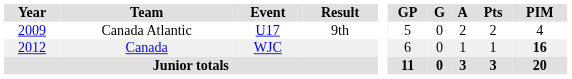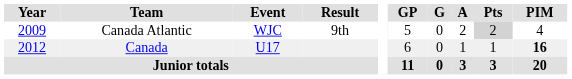 <table border="0" cellpadding="1" cellspacing="0" style="text-align:center; width:40em">
 <tr ALIGN="center" bgcolor="#e0e0e0">
 <th>Year</th>
 <th>Team</th>
 <th>Event</th>
 <th>Result</th>
 <th rowspan="99" bgcolor="#ffffff"> </th>
 <th>GP</th>
 <th>G</th>
 <th>A</th>
 <th>Pts</th>
 <th>PIM</th>
 </tr>
 <tr>
 <td><a href='#'>2009</a></td>
 <td>Canada Atlantic</td>
-<td><a href='#'>U17</a></td>
+<td><a href='#'>WJC</a></td>
 <td>9th</td>
 <td>5</td>
 <td>0</td>
 <td>2</td>
-<td>2</td>
+<td style="background: lightgrey;">2</td>
 <td>4</td>
 </tr>
 <tr bgcolor="#f0f0f0">
 <td><a href='#'>2012</a></td>
 <td><a href='#'>Canada</a></td>
-<td><a href='#'>WJC</a></td>
+<td><a href='#'>U17</a></td>
 <td></td>
 <td>6</td>
 <td>0</td>
 <td>1</td>
 <td>1</td>
 <td><strong>16</strong></td>
 </tr>
 <tr bgcolor="#e0e0e0">
 <th colspan="4">Junior totals</th>
 <th>11</th>
 <th>0</th>
 <th>3</th>
 <th>3</th>
 <th>20</th>
 </tr>
 </table>
